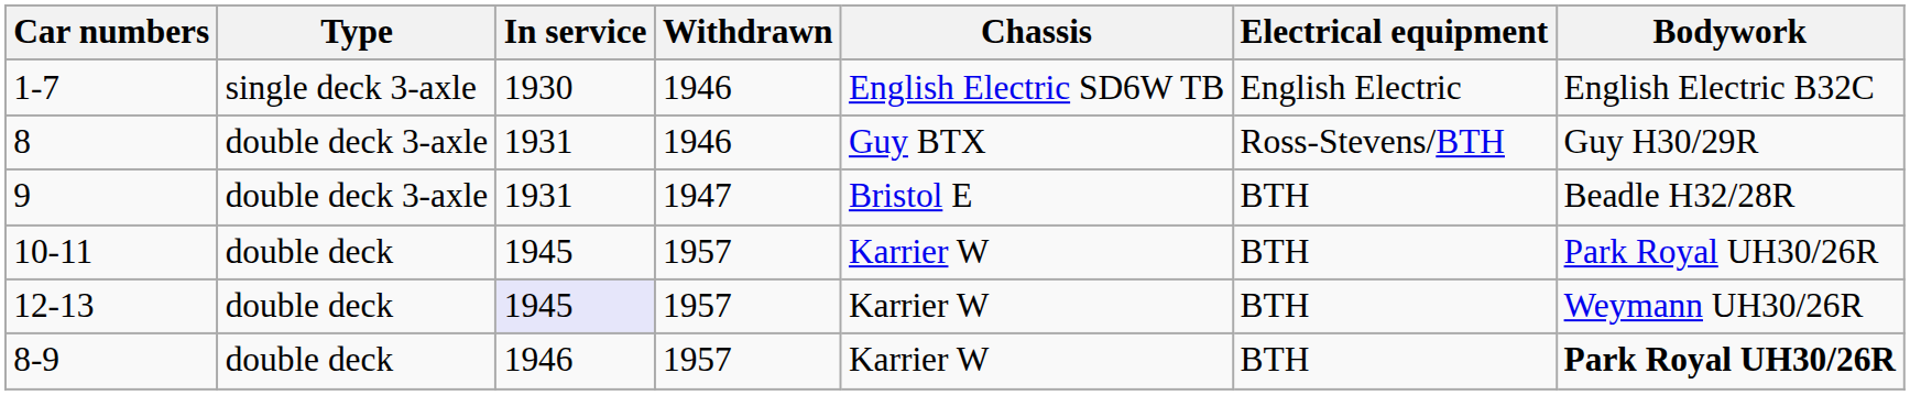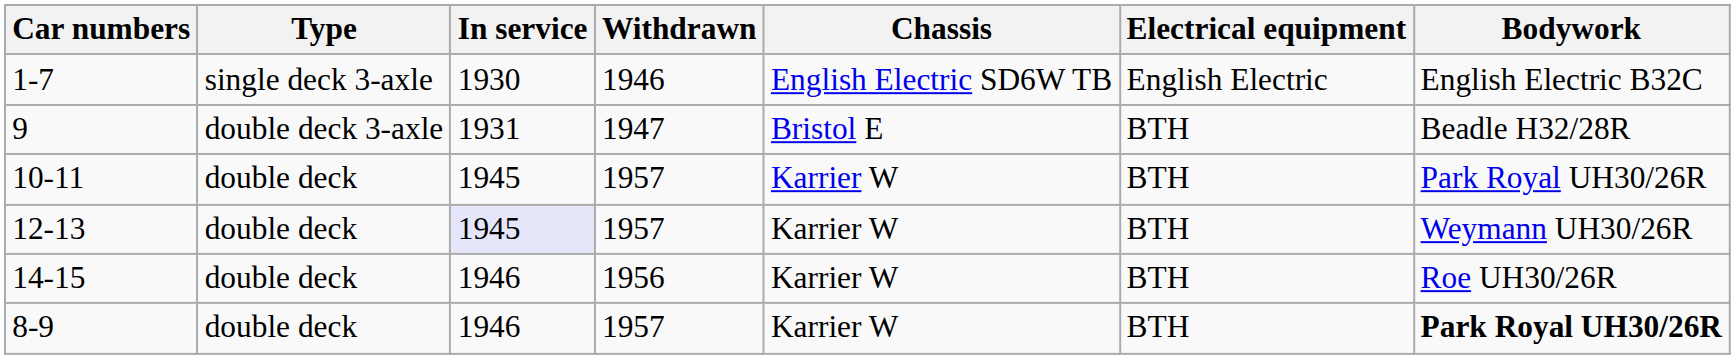 <table class="wikitable">
 <tr>
 <th>Car numbers</th>
 <th>Type</th>
 <th>In service</th>
 <th>Withdrawn</th>
 <th>Chassis</th>
 <th>Electrical equipment</th>
 <th>Bodywork</th>
 </tr>
 <tr>
 <td>1-7</td>
 <td>single deck 3-axle</td>
 <td>1930</td>
 <td>1946</td>
 <td><a href='#'>English Electric</a> SD6W TB</td>
 <td>English Electric</td>
 <td>English Electric B32C</td>
-</tr>
-<tr>
-<td>8</td>
-<td>double deck 3-axle</td>
-<td>1931</td>
-<td>1946</td>
-<td><a href='#'>Guy</a> BTX</td>
-<td>Ross-Stevens/<a href='#'>BTH</a></td>
-<td>Guy H30/29R</td>
 </tr>
 <tr>
 <td>9</td>
 <td>double deck 3-axle</td>
 <td>1931</td>
 <td>1947</td>
 <td><a href='#'>Bristol</a> E</td>
 <td>BTH</td>
 <td>Beadle H32/28R</td>
 </tr>
 <tr>
 <td>10-11</td>
 <td>double deck</td>
 <td>1945</td>
 <td>1957</td>
 <td><a href='#'>Karrier</a> W</td>
 <td>BTH</td>
 <td><a href='#'>Park Royal</a> UH30/26R</td>
 </tr>
 <tr>
 <td>12-13</td>
 <td>double deck</td>
 <td style="background: lavender;">1945</td>
 <td>1957</td>
 <td>Karrier W</td>
 <td>BTH</td>
 <td><a href='#'>Weymann</a> UH30/26R</td>
 </tr>
 <tr>
+<td>14-15</td>
+<td>double deck</td>
+<td>1946</td>
+<td>1956</td>
+<td>Karrier W</td>
+<td>BTH</td>
+<td><a href='#'>Roe</a> UH30/26R</td>
+</tr>
+<tr>
 <td>8-9</td>
 <td>double deck</td>
 <td>1946</td>
 <td>1957</td>
 <td>Karrier W</td>
 <td>BTH</td>
 <td><strong>Park Royal UH30/26R</strong></td>
 </tr>
 </table>
